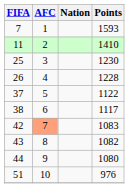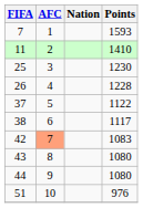 <table class="wikitable" style="text-align:center;">
 <tr>
 <th><a href='#'>FIFA</a></th>
 <th><a href='#'>AFC</a></th>
 <th>Nation</th>
 <th>Points</th>
 </tr>
 <tr>
 <td>7</td>
 <td>1</td>
 <td align=left></td>
 <td>1593</td>
 </tr>
 <tr style="background-color:#CCFFCC;">
 <td>11</td>
 <td>2</td>
 <td align=left></td>
 <td>1410</td>
 </tr>
 <tr>
 <td>25</td>
 <td>3</td>
 <td align=left></td>
 <td>1230</td>
 </tr>
 <tr>
 <td>26</td>
 <td>4</td>
 <td align=left></td>
 <td>1228</td>
 </tr>
 <tr>
 <td>37</td>
 <td>5</td>
 <td align=left></td>
 <td>1122</td>
 </tr>
 <tr>
 <td>38</td>
 <td>6</td>
 <td align=left></td>
 <td>1117</td>
 </tr>
 <tr>
 <td>42</td>
 <td style="background: lightsalmon;">7</td>
 <td align=left></td>
 <td>1083</td>
 </tr>
 <tr>
 <td>43</td>
 <td>8</td>
 <td align=left></td>
-<td>1082</td>
+<td>1080</td>
 </tr>
 <tr>
 <td>44</td>
 <td>9</td>
 <td align=left></td>
 <td>1080</td>
 </tr>
 <tr>
 <td>51</td>
 <td>10</td>
 <td align=left></td>
 <td>976</td>
 </tr>
 <tr>
 </tr>
 </table>
